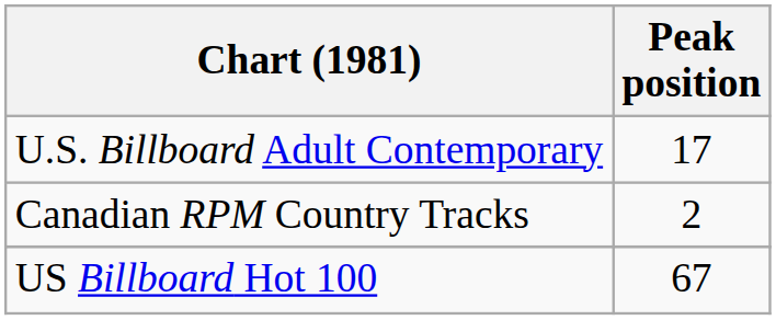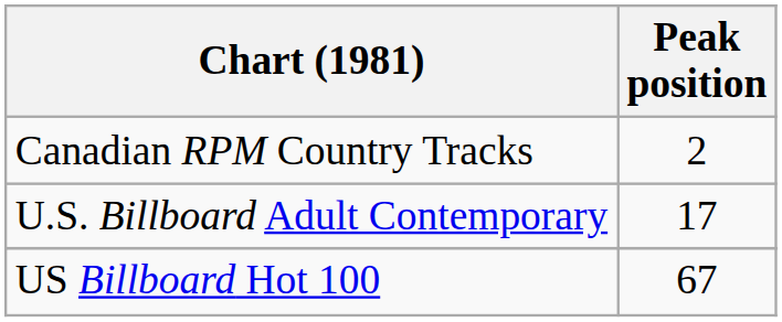 <table class="wikitable sortable">
 <tr>
 <th align="left">Chart (1981)</th>
 <th align="center">Peak<br>position</th>
 </tr>
 <tr>
+<td align="left">Canadian <em>RPM</em> Country Tracks</td>
+<td align="center">2</td>
+</tr>
+<tr>
 <td align="left">U.S. <em>Billboard</em> <a href='#'>Adult Contemporary</a></td>
 <td align="center">17</td>
-</tr>
-<tr>
-<td align="left">Canadian <em>RPM</em> Country Tracks</td>
-<td align="center">2</td>
 </tr>
 <tr>
 </tr>
 <tr>
 <td>US <a href='#'><em>Billboard</em> Hot 100</a></td>
 <td align="center">67</td>
 </tr>
 </table>
